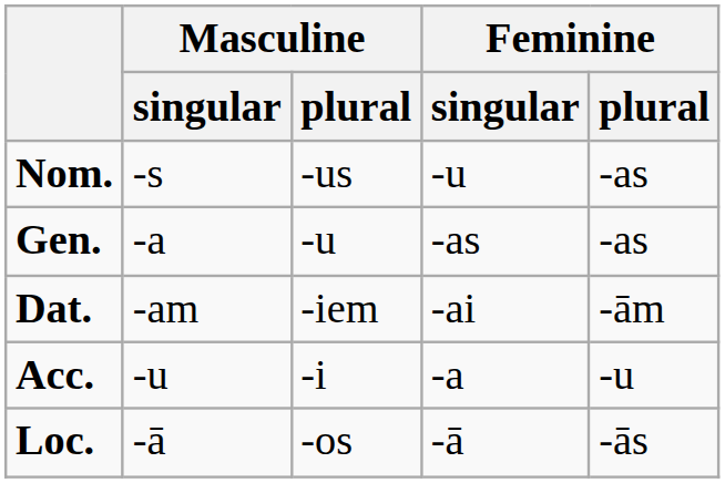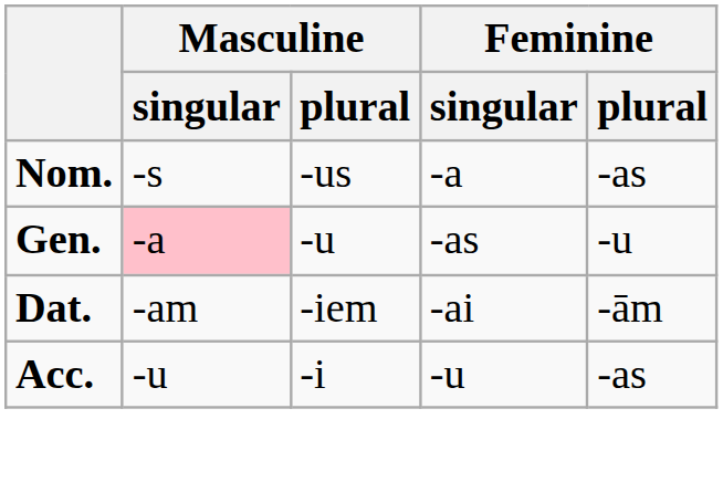 <table class="wikitable">
 <tr>
 <th rowspan="2"></th>
 <th colspan="2" align="center">Masculine</th>
 <th colspan="2" align="center">Feminine</th>
 </tr>
 <tr>
 <th>singular</th>
 <th>plural</th>
 <th>singular</th>
 <th>plural</th>
 </tr>
 <tr>
 <td><strong>Nom.</strong></td>
 <td>-s</td>
 <td>-us</td>
-<td>-u</td>
+<td>-a</td>
 <td>-as</td>
 </tr>
 <tr>
 <td><strong>Gen.</strong></td>
-<td>-a</td>
+<td style="background: pink;">-a</td>
 <td>-u</td>
 <td>-as</td>
-<td>-as</td>
+<td>-u</td>
 </tr>
 <tr>
 <td><strong>Dat.</strong></td>
 <td>-am</td>
 <td>-iem</td>
 <td>-ai</td>
 <td>-ām</td>
 </tr>
 <tr>
 <td><strong>Acc.</strong></td>
 <td>-u</td>
 <td>-i</td>
-<td>-a</td>
 <td>-u</td>
-</tr>
-<tr>
-<td><strong>Loc.</strong></td>
-<td>-ā</td>
-<td>-os</td>
-<td>-ā</td>
-<td>-ās</td>
+<td>-as</td>
 </tr>
 </table>
